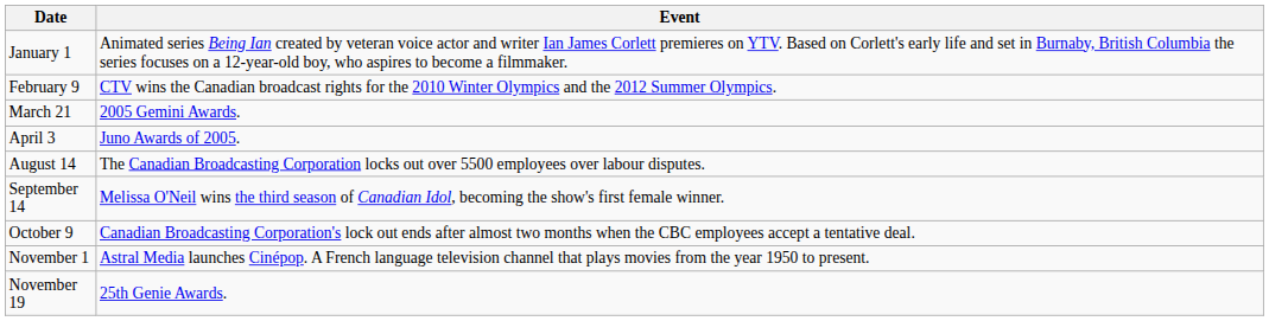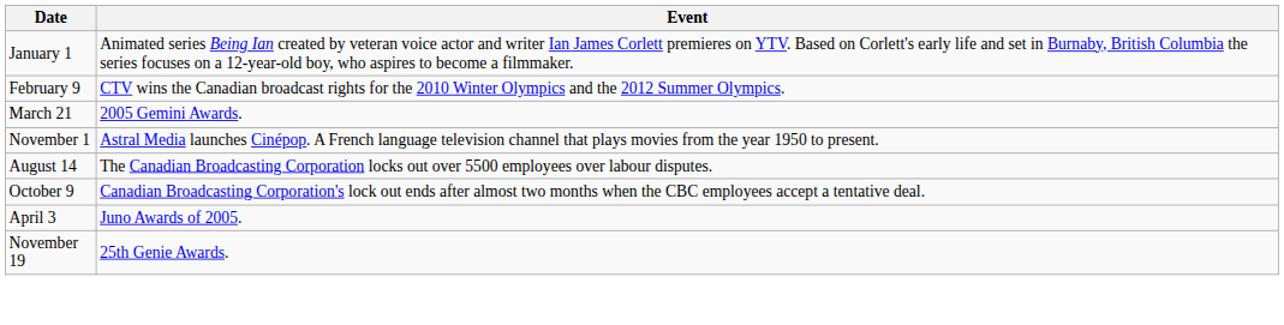 <table class="wikitable">
 <tr>
 <th>Date</th>
 <th>Event</th>
 </tr>
 <tr>
 <td>January 1</td>
 <td>Animated series <em><a href='#'>Being Ian</a></em> created by veteran voice actor and writer <a href='#'>Ian James Corlett</a> premieres on <a href='#'>YTV</a>. Based on Corlett's early life and set in <a href='#'>Burnaby, British Columbia</a> the series focuses on a 12-year-old boy, who aspires to become a filmmaker.</td>
 </tr>
 <tr>
 <td>February 9</td>
 <td><a href='#'>CTV</a> wins the Canadian broadcast rights for the <a href='#'>2010 Winter Olympics</a> and the <a href='#'>2012 Summer Olympics</a>.</td>
 </tr>
 <tr>
 <td>March 21</td>
 <td><a href='#'>2005 Gemini Awards</a>.</td>
 </tr>
 <tr>
-<td>April 3</td>
-<td><a href='#'>Juno Awards of 2005</a>.</td>
+<td>November 1</td>
+<td><a href='#'>Astral Media</a> launches <a href='#'>Cinépop</a>. A French language television channel that plays movies from the year 1950 to present.</td>
 </tr>
 <tr>
 <td>August 14</td>
 <td>The <a href='#'>Canadian Broadcasting Corporation</a> locks out over 5500 employees over labour disputes.</td>
 </tr>
 <tr>
-<td>September 14</td>
-<td><a href='#'>Melissa O'Neil</a> wins <a href='#'>the third season</a> of <em><a href='#'>Canadian Idol</a></em>, becoming the show's first female winner.</td>
-</tr>
-<tr>
 <td>October 9</td>
 <td><a href='#'>Canadian Broadcasting Corporation's</a> lock out ends after almost two months when the CBC employees accept a tentative deal.</td>
 </tr>
 <tr>
-<td>November 1</td>
-<td><a href='#'>Astral Media</a> launches <a href='#'>Cinépop</a>. A French language television channel that plays movies from the year 1950 to present.</td>
+<td>April 3</td>
+<td><a href='#'>Juno Awards of 2005</a>.</td>
 </tr>
 <tr>
 <td>November 19</td>
 <td><a href='#'>25th Genie Awards</a>.</td>
 </tr>
 </table>
